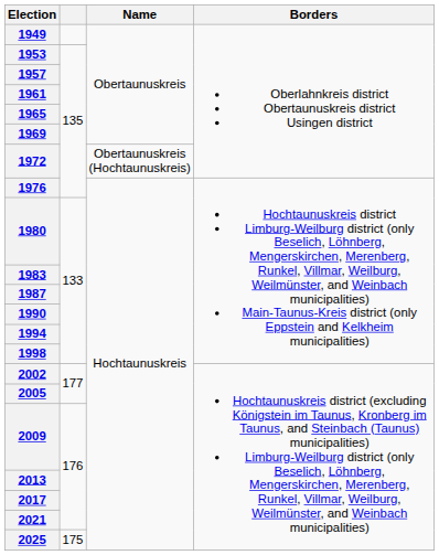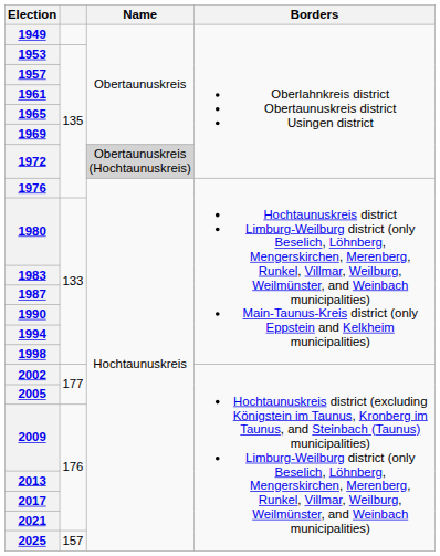 <table class=wikitable style="text-align:center">
 <tr>
 <th>Election</th>
 <th></th>
 <th width=125px>Name</th>
 <th width=300px>Borders</th>
 </tr>
 <tr>
 <th><a href='#'>1949</a></th>
 <td></td>
 <td rowspan=6>Obertaunuskreis</td>
 <td rowspan=7><br><ul><li>Oberlahnkreis district</li><li>Obertaunuskreis district</li><li>Usingen district</li></ul></td>
 </tr>
 <tr>
 <th><a href='#'>1953</a></th>
 <td rowspan=7>135</td>
 </tr>
 <tr>
 <th><a href='#'>1957</a></th>
 </tr>
 <tr>
 <th><a href='#'>1961</a></th>
 </tr>
 <tr>
 <th><a href='#'>1965</a></th>
 </tr>
 <tr>
 <th><a href='#'>1969</a></th>
 </tr>
 <tr>
 <th><a href='#'>1972</a></th>
-<td>Obertaunuskreis (Hochtaunuskreis)</td>
+<td style="background: lightgrey;">Obertaunuskreis (Hochtaunuskreis)</td>
 </tr>
 <tr>
 <th><a href='#'>1976</a></th>
 <td rowspan=14>Hochtaunuskreis</td>
 <td rowspan=7><br><ul><li><a href='#'>Hochtaunuskreis</a> district</li><li><a href='#'>Limburg-Weilburg</a> district (only <a href='#'>Beselich</a>, <a href='#'>Löhnberg</a>, <a href='#'>Mengerskirchen</a>, <a href='#'>Merenberg</a>, <a href='#'>Runkel</a>, <a href='#'>Villmar</a>, <a href='#'>Weilburg</a>, <a href='#'>Weilmünster</a>, and <a href='#'>Weinbach</a> municipalities)</li><li><a href='#'>Main-Taunus-Kreis</a> district (only <a href='#'>Eppstein</a> and <a href='#'>Kelkheim</a> municipalities)</li></ul></td>
 </tr>
 <tr>
 <th><a href='#'>1980</a></th>
 <td rowspan=6>133</td>
 </tr>
 <tr>
 <th><a href='#'>1983</a></th>
 </tr>
 <tr>
 <th><a href='#'>1987</a></th>
 </tr>
 <tr>
 <th><a href='#'>1990</a></th>
 </tr>
 <tr>
 <th><a href='#'>1994</a></th>
 </tr>
 <tr>
 <th><a href='#'>1998</a></th>
 </tr>
 <tr>
 <th><a href='#'>2002</a></th>
 <td rowspan=2>177</td>
 <td rowspan=7><br><ul><li><a href='#'>Hochtaunuskreis</a> district (excluding <a href='#'>Königstein im Taunus</a>, <a href='#'>Kronberg im Taunus</a>, and <a href='#'>Steinbach (Taunus)</a> municipalities)</li><li><a href='#'>Limburg-Weilburg</a> district (only <a href='#'>Beselich</a>, <a href='#'>Löhnberg</a>, <a href='#'>Mengerskirchen</a>, <a href='#'>Merenberg</a>, <a href='#'>Runkel</a>, <a href='#'>Villmar</a>, <a href='#'>Weilburg</a>, <a href='#'>Weilmünster</a>, and <a href='#'>Weinbach</a> municipalities)</li></ul></td>
 </tr>
 <tr>
 <th><a href='#'>2005</a></th>
 </tr>
 <tr>
 <th><a href='#'>2009</a></th>
 <td rowspan=4>176</td>
 </tr>
 <tr>
 <th><a href='#'>2013</a></th>
 </tr>
 <tr>
 <th><a href='#'>2017</a></th>
 </tr>
 <tr>
 <th><a href='#'>2021</a></th>
 </tr>
 <tr>
 <th><a href='#'>2025</a></th>
-<td>175</td>
+<td>157</td>
 </tr>
 </table>
